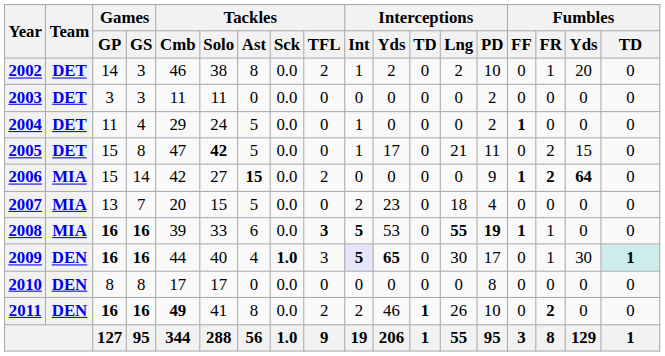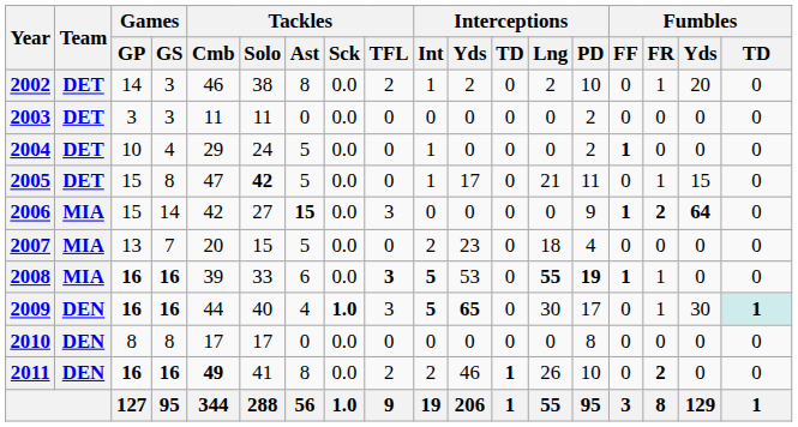 <table class="wikitable" style="text-align:center">
 <tr>
 <th rowspan="2">Year</th>
 <th rowspan="2">Team</th>
 <th colspan="2">Games</th>
 <th colspan="5">Tackles</th>
 <th colspan="5">Interceptions</th>
 <th colspan="4">Fumbles</th>
 </tr>
 <tr>
 <th>GP</th>
 <th>GS</th>
 <th>Cmb</th>
 <th>Solo</th>
 <th>Ast</th>
 <th>Sck</th>
 <th>TFL</th>
 <th>Int</th>
 <th>Yds</th>
 <th>TD</th>
 <th>Lng</th>
 <th>PD</th>
 <th>FF</th>
 <th>FR</th>
 <th>Yds</th>
 <th>TD</th>
 </tr>
 <tr>
 <th><a href='#'>2002</a></th>
 <th><a href='#'>DET</a></th>
 <td>14</td>
 <td>3</td>
 <td>46</td>
 <td>38</td>
 <td>8</td>
 <td>0.0</td>
 <td>2</td>
 <td>1</td>
 <td>2</td>
 <td>0</td>
 <td>2</td>
 <td>10</td>
 <td>0</td>
 <td>1</td>
 <td>20</td>
 <td>0</td>
 </tr>
 <tr>
 <th><a href='#'>2003</a></th>
 <th><a href='#'>DET</a></th>
 <td>3</td>
 <td>3</td>
 <td>11</td>
 <td>11</td>
 <td>0</td>
 <td>0.0</td>
 <td>0</td>
 <td>0</td>
 <td>0</td>
 <td>0</td>
 <td>0</td>
 <td>2</td>
 <td>0</td>
 <td>0</td>
 <td>0</td>
 <td>0</td>
 </tr>
 <tr>
 <th><a href='#'>2004</a></th>
 <th><a href='#'>DET</a></th>
-<td>11</td>
+<td>10</td>
 <td>4</td>
 <td>29</td>
 <td>24</td>
 <td>5</td>
 <td>0.0</td>
 <td>0</td>
 <td>1</td>
 <td>0</td>
 <td>0</td>
 <td>0</td>
 <td>2</td>
 <td><strong>1</strong></td>
 <td>0</td>
 <td>0</td>
 <td>0</td>
 </tr>
 <tr>
 <th><a href='#'>2005</a></th>
 <th><a href='#'>DET</a></th>
 <td>15</td>
 <td>8</td>
 <td>47</td>
 <td><strong>42</strong></td>
 <td>5</td>
 <td>0.0</td>
 <td>0</td>
 <td>1</td>
 <td>17</td>
 <td>0</td>
 <td>21</td>
 <td>11</td>
 <td>0</td>
-<td>2</td>
+<td>1</td>
 <td>15</td>
 <td>0</td>
 </tr>
 <tr>
 <th><a href='#'>2006</a></th>
 <th><a href='#'>MIA</a></th>
 <td>15</td>
 <td>14</td>
 <td>42</td>
 <td>27</td>
 <td><strong>15</strong></td>
 <td>0.0</td>
-<td>2</td>
+<td>3</td>
 <td>0</td>
 <td>0</td>
 <td>0</td>
 <td>0</td>
 <td>9</td>
 <td><strong>1</strong></td>
 <td><strong>2</strong></td>
 <td><strong>64</strong></td>
 <td>0</td>
 </tr>
 <tr>
 <th><a href='#'>2007</a></th>
 <th><a href='#'>MIA</a></th>
 <td>13</td>
 <td>7</td>
 <td>20</td>
 <td>15</td>
 <td>5</td>
 <td>0.0</td>
 <td>0</td>
 <td>2</td>
 <td>23</td>
 <td>0</td>
 <td>18</td>
 <td>4</td>
 <td>0</td>
 <td>0</td>
 <td>0</td>
 <td>0</td>
 </tr>
 <tr>
 <th><a href='#'>2008</a></th>
 <th><a href='#'>MIA</a></th>
 <td><strong>16</strong></td>
 <td><strong>16</strong></td>
 <td>39</td>
 <td>33</td>
 <td>6</td>
 <td>0.0</td>
 <td><strong>3</strong></td>
 <td><strong>5</strong></td>
 <td>53</td>
 <td>0</td>
 <td><strong>55</strong></td>
 <td><strong>19</strong></td>
 <td><strong>1</strong></td>
 <td>1</td>
 <td>0</td>
 <td>0</td>
 </tr>
 <tr>
 <th><a href='#'>2009</a></th>
 <th><a href='#'>DEN</a></th>
 <td><strong>16</strong></td>
 <td><strong>16</strong></td>
 <td>44</td>
 <td>40</td>
 <td>4</td>
 <td><strong>1.0</strong></td>
 <td>3</td>
-<td style="background: lavender;"><strong>5</strong></td>
+<td><strong>5</strong></td>
 <td><strong>65</strong></td>
 <td>0</td>
 <td>30</td>
 <td>17</td>
 <td>0</td>
 <td>1</td>
 <td>30</td>
 <td style="background:#cfecec; width:3em;"><strong>1</strong></td>
 </tr>
 <tr>
 <th><a href='#'>2010</a></th>
 <th><a href='#'>DEN</a></th>
 <td>8</td>
 <td>8</td>
 <td>17</td>
 <td>17</td>
 <td>0</td>
 <td>0.0</td>
 <td>0</td>
 <td>0</td>
 <td>0</td>
 <td>0</td>
 <td>0</td>
 <td>8</td>
 <td>0</td>
 <td>0</td>
 <td>0</td>
 <td>0</td>
 </tr>
 <tr>
 <th><a href='#'>2011</a></th>
 <th><a href='#'>DEN</a></th>
 <td><strong>16</strong></td>
 <td><strong>16</strong></td>
 <td><strong>49</strong></td>
 <td>41</td>
 <td>8</td>
 <td>0.0</td>
 <td>2</td>
 <td>2</td>
 <td>46</td>
 <td><strong>1</strong></td>
 <td>26</td>
 <td>10</td>
 <td>0</td>
 <td><strong>2</strong></td>
 <td>0</td>
 <td>0</td>
 </tr>
 <tr>
 <th colspan="2"></th>
 <th>127</th>
 <th>95</th>
 <th>344</th>
 <th>288</th>
 <th>56</th>
 <th>1.0</th>
 <th>9</th>
 <th>19</th>
 <th>206</th>
 <th>1</th>
 <th>55</th>
 <th>95</th>
 <th>3</th>
 <th>8</th>
 <th>129</th>
 <th>1</th>
 </tr>
 </table>
